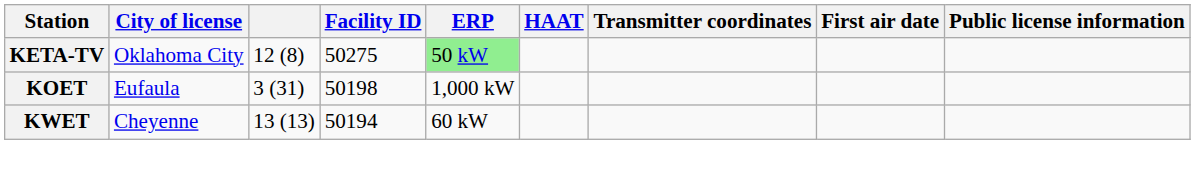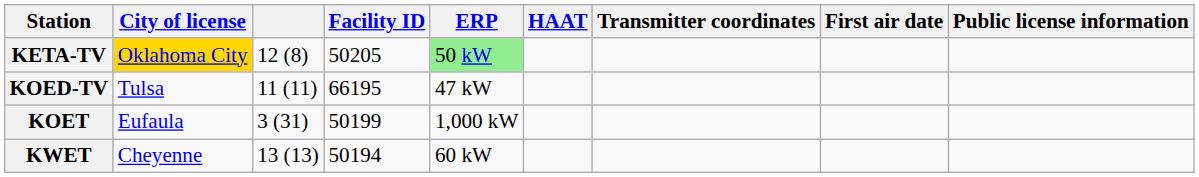 <table class="wikitable sortable">
 <tr>
 <th scope="col">Station</th>
 <th scope="col"><a href='#'>City of license</a></th>
 <th scope="col"></th>
 <th scope="col"><a href='#'>Facility ID</a></th>
 <th scope="col"><a href='#'>ERP</a></th>
 <th scope="col"><a href='#'>HAAT</a></th>
 <th scope="col" class="unsortable">Transmitter coordinates</th>
 <th scope="col">First air date</th>
 <th scope="col" class="unsortable">Public license information</th>
 </tr>
 <tr>
 <th scope="row">KETA-TV</th>
-<td><a href='#'>Oklahoma City</a></td>
+<td style="background: gold;"><a href='#'>Oklahoma City</a></td>
 <td>12 (8)</td>
-<td>50275</td>
+<td>50205</td>
 <td style="background: lightgreen;">50 <a href='#'>kW</a></td>
+<td></td>
+<td></td>
+<td></td>
+<td></td>
+</tr>
+<tr>
+<th scope="row">KOED-TV</th>
+<td><a href='#'>Tulsa</a></td>
+<td>11 (11)</td>
+<td>66195</td>
+<td>47 kW</td>
 <td></td>
 <td></td>
 <td></td>
 <td></td>
 </tr>
 <tr>
 <th scope="row">KOET</th>
 <td><a href='#'>Eufaula</a></td>
 <td>3 (31)</td>
-<td>50198</td>
+<td>50199</td>
 <td>1,000 kW</td>
 <td></td>
 <td></td>
 <td></td>
 <td></td>
 </tr>
 <tr>
 <th scope="row">KWET</th>
 <td><a href='#'>Cheyenne</a></td>
 <td>13 (13)</td>
 <td>50194</td>
 <td>60 kW</td>
 <td></td>
 <td></td>
 <td></td>
 <td></td>
 </tr>
 </table>
